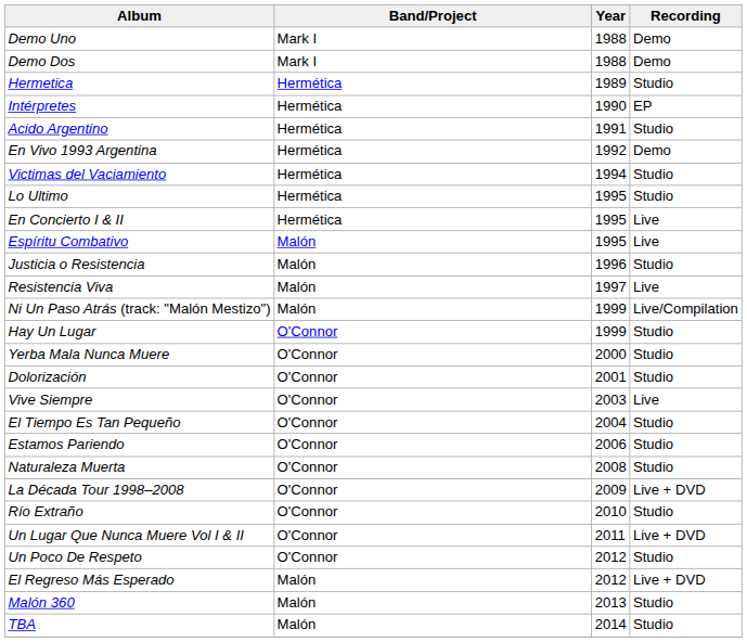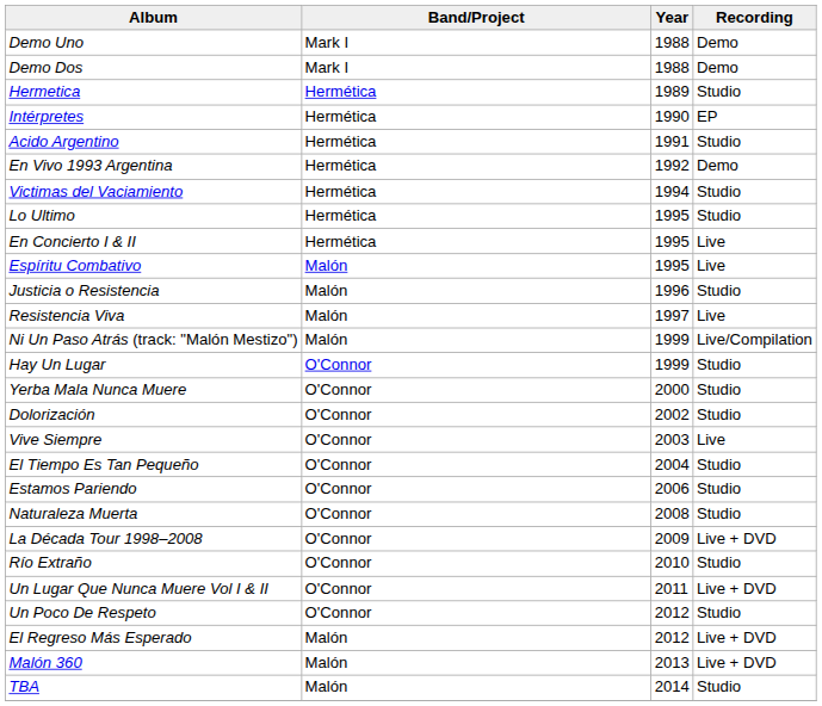 <table style="background:#ffffff" class="sortable wikitable">
 <tr>
 <th style="background:#efefef;">Album</th>
 <th style="background:#efefef;" width=350 px>Band/Project</th>
 <th style="background:#efefef;">Year</th>
 <th style="background:#efefef;">Recording</th>
 </tr>
 <tr>
 <td><em>Demo Uno</em></td>
 <td>Mark I</td>
 <td>1988</td>
 <td>Demo</td>
 </tr>
 <tr>
 <td><em>Demo Dos</em></td>
 <td>Mark I</td>
 <td>1988</td>
 <td>Demo</td>
 </tr>
 <tr>
 <td><em><a href='#'>Hermetica</a></em></td>
 <td><a href='#'>Hermética</a></td>
 <td>1989</td>
 <td>Studio</td>
 </tr>
 <tr>
 <td><em><a href='#'>Intérpretes</a></em></td>
 <td>Hermética</td>
 <td>1990</td>
 <td>EP</td>
 </tr>
 <tr>
 <td><em><a href='#'>Acido Argentino</a></em></td>
 <td>Hermética</td>
 <td>1991</td>
 <td>Studio</td>
 </tr>
 <tr>
 <td><em>En Vivo 1993 Argentina</em></td>
 <td>Hermética</td>
 <td>1992</td>
 <td>Demo</td>
 </tr>
 <tr>
 <td><em><a href='#'>Victimas del Vaciamiento</a></em></td>
 <td>Hermética</td>
 <td>1994</td>
 <td>Studio</td>
 </tr>
 <tr>
 <td><em>Lo Ultimo</em></td>
 <td>Hermética</td>
 <td>1995</td>
 <td>Studio</td>
 </tr>
 <tr>
 <td><em>En Concierto I & II</em></td>
 <td>Hermética</td>
 <td>1995</td>
 <td>Live</td>
 </tr>
 <tr>
 <td><em><a href='#'>Espíritu Combativo</a></em></td>
 <td><a href='#'>Malón</a></td>
 <td>1995</td>
 <td>Live</td>
 </tr>
 <tr>
 <td><em>Justicia o Resistencia</em></td>
 <td>Malón</td>
 <td>1996</td>
 <td>Studio</td>
 </tr>
 <tr>
 <td><em>Resistencia Viva</em></td>
 <td>Malón</td>
 <td>1997</td>
 <td>Live</td>
 </tr>
 <tr>
 <td><em>Ni Un Paso Atrás</em> (track: "Malón Mestizo")</td>
 <td>Malón</td>
 <td>1999</td>
 <td>Live/Compilation</td>
 </tr>
 <tr>
 <td><em>Hay Un Lugar</em></td>
 <td><a href='#'>O'Connor</a></td>
 <td>1999</td>
 <td>Studio</td>
 </tr>
 <tr>
 <td><em>Yerba Mala Nunca Muere</em></td>
 <td>O'Connor</td>
 <td>2000</td>
 <td>Studio</td>
 </tr>
 <tr>
 <td><em>Dolorización</em></td>
 <td>O'Connor</td>
-<td>2001</td>
+<td>2002</td>
 <td>Studio</td>
 </tr>
 <tr>
 <td><em>Vive Siempre</em></td>
 <td>O'Connor</td>
 <td>2003</td>
 <td>Live</td>
 </tr>
 <tr>
 <td><em>El Tiempo Es Tan Pequeño</em></td>
 <td>O'Connor</td>
 <td>2004</td>
 <td>Studio</td>
 </tr>
 <tr>
 <td><em>Estamos Pariendo</em></td>
 <td>O'Connor</td>
 <td>2006</td>
 <td>Studio</td>
 </tr>
 <tr>
 <td><em>Naturaleza Muerta</em></td>
 <td>O'Connor</td>
 <td>2008</td>
 <td>Studio</td>
 </tr>
 <tr>
 <td><em>La Década Tour 1998–2008</em></td>
 <td>O'Connor</td>
 <td>2009</td>
 <td>Live + DVD</td>
 </tr>
 <tr>
 <td><em>Río Extraño</em></td>
 <td>O'Connor</td>
 <td>2010</td>
 <td>Studio</td>
 </tr>
 <tr>
 <td><em>Un Lugar Que Nunca Muere Vol I & II</em></td>
 <td>O'Connor</td>
 <td>2011</td>
 <td>Live + DVD</td>
 </tr>
 <tr>
 <td><em>Un Poco De Respeto</em></td>
 <td>O'Connor</td>
 <td>2012</td>
 <td>Studio</td>
 </tr>
 <tr>
 <td><em>El Regreso Más Esperado</em></td>
 <td>Malón</td>
 <td>2012</td>
 <td>Live + DVD</td>
 </tr>
 <tr>
 <td><em><a href='#'>Malón 360</a></em></td>
 <td>Malón</td>
 <td>2013</td>
-<td>Studio</td>
+<td>Live + DVD</td>
 </tr>
 <tr>
 <td><em><a href='#'>TBA</a></em></td>
 <td>Malón</td>
 <td>2014</td>
 <td>Studio</td>
 </tr>
 <tr>
 </tr>
 </table>
